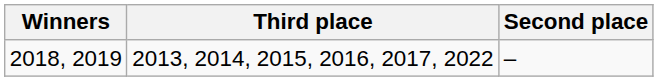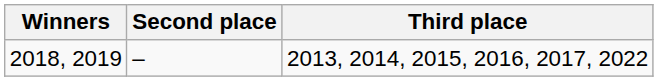 <table class="wikitable" border="1">
 <tr>
 <th>Winners</th>
+<th>Second place</th>
 <th>Third place</th>
-<th>Second place</th>
 </tr>
 <tr>
 <td>2018, 2019</td>
+<td>–</td>
 <td>2013, 2014, 2015, 2016, 2017, 2022</td>
-<td>–</td>
 </tr>
 </table>
